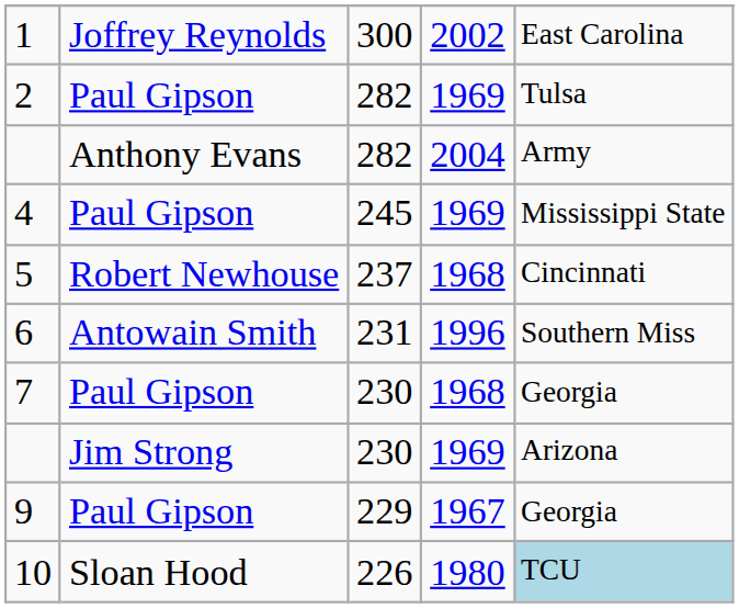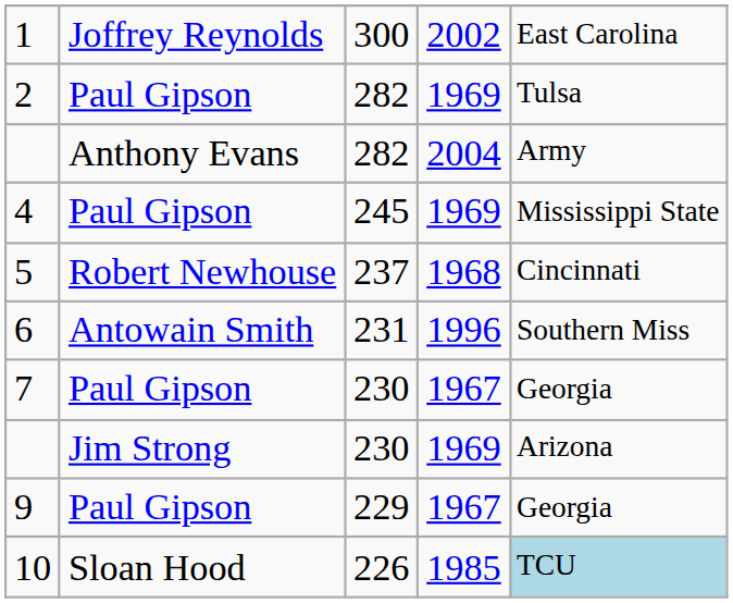 <table class="wikitable">
 <tr>
 </tr>
 <tr>
 <td>1</td>
 <td><a href='#'>Joffrey Reynolds</a></td>
 <td>300</td>
 <td><a href='#'>2002</a></td>
 <td style="font-size:80%;">East Carolina</td>
 </tr>
 <tr>
 <td>2</td>
 <td><a href='#'>Paul Gipson</a></td>
 <td>282</td>
 <td><a href='#'>1969</a></td>
 <td style="font-size:80%;">Tulsa</td>
 </tr>
 <tr>
 <td></td>
 <td>Anthony Evans</td>
 <td>282</td>
 <td><a href='#'>2004</a></td>
 <td style="font-size:80%;">Army</td>
 </tr>
 <tr>
 <td>4</td>
 <td><a href='#'>Paul Gipson</a></td>
 <td>245</td>
 <td><a href='#'>1969</a></td>
 <td style="font-size:80%;">Mississippi State</td>
 </tr>
 <tr>
 <td>5</td>
 <td><a href='#'>Robert Newhouse</a></td>
 <td>237</td>
 <td><a href='#'>1968</a></td>
 <td style="font-size:80%;">Cincinnati</td>
 </tr>
 <tr>
 <td>6</td>
 <td><a href='#'>Antowain Smith</a></td>
 <td>231</td>
 <td><a href='#'>1996</a></td>
 <td style="font-size:80%;">Southern Miss</td>
 </tr>
 <tr>
 <td>7</td>
 <td><a href='#'>Paul Gipson</a></td>
 <td>230</td>
-<td><a href='#'>1968</a></td>
+<td><a href='#'>1967</a></td>
 <td style="font-size:80%;">Georgia</td>
 </tr>
 <tr>
 <td></td>
 <td><a href='#'>Jim Strong</a></td>
 <td>230</td>
 <td><a href='#'>1969</a></td>
 <td style="font-size:80%;">Arizona</td>
 </tr>
 <tr>
 <td>9</td>
 <td><a href='#'>Paul Gipson</a></td>
 <td>229</td>
 <td><a href='#'>1967</a></td>
 <td style="font-size:80%;">Georgia</td>
 </tr>
 <tr>
 <td>10</td>
 <td>Sloan Hood</td>
 <td>226</td>
-<td><a href='#'>1980</a></td>
+<td><a href='#'>1985</a></td>
 <td style="background: lightblue; font-size:80%;">TCU</td>
 </tr>
 </table>
